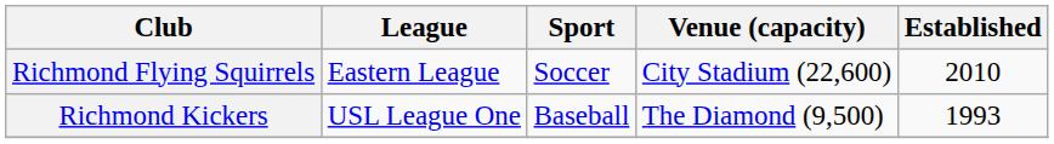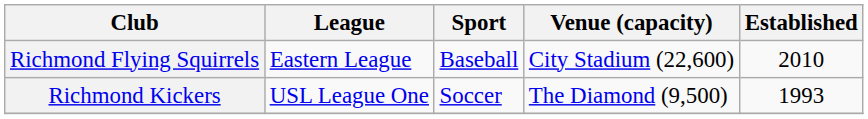 <table class="wikitable">
 <tr>
 <th scope="col">Club</th>
 <th scope="col">League</th>
 <th scope="col">Sport</th>
 <th scope="col">Venue (capacity)</th>
 <th scope="col">Established</th>
 </tr>
 <tr>
 <th scope="row" style="font-weight: normal;"><a href='#'>Richmond Flying Squirrels</a></th>
 <td><a href='#'>Eastern League</a></td>
-<td><a href='#'>Soccer</a></td>
+<td><a href='#'>Baseball</a></td>
 <td><a href='#'>City Stadium</a> (22,600)</td>
 <td align=center>2010</td>
 </tr>
 <tr>
 <th scope="row" style="font-weight: normal;"><a href='#'>Richmond Kickers</a></th>
 <td><a href='#'>USL League One</a></td>
-<td><a href='#'>Baseball</a></td>
+<td><a href='#'>Soccer</a></td>
 <td><a href='#'>The Diamond</a> (9,500)</td>
 <td align=center>1993</td>
 </tr>
 <tr>
 </tr>
 </table>
